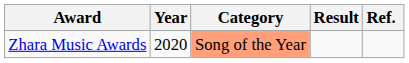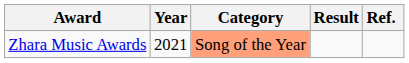 <table class="wikitable">
 <tr>
 <th>Award</th>
 <th>Year</th>
 <th>Category</th>
 <th>Result</th>
 <th>Ref. </th>
 </tr>
 <tr>
 <td><a href='#'>Zhara Music Awards</a></td>
-<td>2020</td>
+<td>2021</td>
 <td style="background: lightsalmon;">Song of the Year</td>
 <td></td>
 <td align="center"></td>
 </tr>
 </table>
